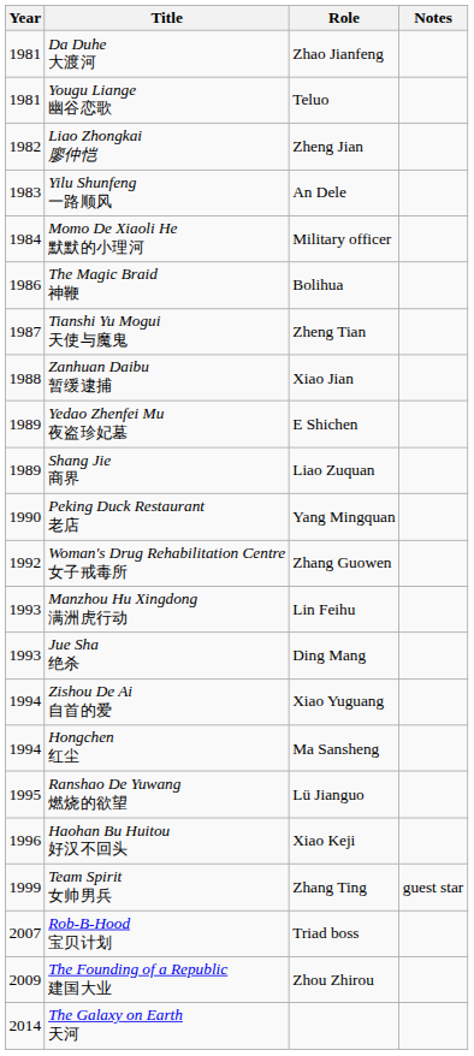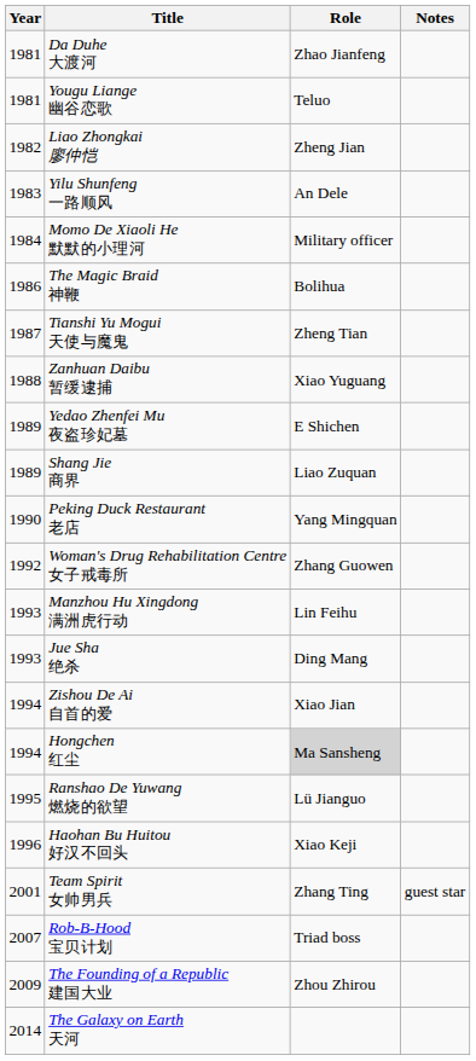 <table class="wikitable sortable">
 <tr>
 <th>Year</th>
 <th>Title</th>
 <th>Role</th>
 <th class="unsortable">Notes</th>
 </tr>
 <tr>
 <td>1981</td>
 <td><em>Da Duhe</em><br>大渡河</td>
 <td>Zhao Jianfeng</td>
 <td></td>
 </tr>
 <tr>
 <td>1981</td>
 <td><em>Yougu Liange</em><br>幽谷恋歌</td>
 <td>Teluo</td>
 <td></td>
 </tr>
 <tr>
 <td>1982</td>
 <td><em>Liao Zhongkai<br>廖仲恺</em></td>
 <td>Zheng Jian</td>
 <td></td>
 </tr>
 <tr>
 <td>1983</td>
 <td><em>Yilu Shunfeng</em><br>一路顺风</td>
 <td>An Dele</td>
 <td></td>
 </tr>
 <tr>
 <td>1984</td>
 <td><em>Momo De Xiaoli He</em><br>默默的小理河</td>
 <td>Military officer</td>
 <td></td>
 </tr>
 <tr>
 <td>1986</td>
 <td><em>The Magic Braid</em><br>神鞭</td>
 <td>Bolihua</td>
 <td></td>
 </tr>
 <tr>
 <td>1987</td>
 <td><em>Tianshi Yu Mogui</em><br>天使与魔鬼</td>
 <td>Zheng Tian</td>
 <td></td>
 </tr>
 <tr>
 <td>1988</td>
 <td><em>Zanhuan Daibu</em><br>暂缓逮捕</td>
-<td>Xiao Jian</td>
+<td>Xiao Yuguang</td>
 <td></td>
 </tr>
 <tr>
 <td>1989</td>
 <td><em>Yedao Zhenfei Mu</em><br>夜盗珍妃墓</td>
 <td>E Shichen</td>
 <td></td>
 </tr>
 <tr>
 <td>1989</td>
 <td><em>Shang Jie</em><br>商界</td>
 <td>Liao Zuquan</td>
 <td></td>
 </tr>
 <tr>
 <td>1990</td>
 <td><em>Peking Duck Restaurant</em><br>老店</td>
 <td>Yang Mingquan</td>
 <td></td>
 </tr>
 <tr>
 <td>1992</td>
 <td><em>Woman's Drug Rehabilitation Centre</em><br>女子戒毒所</td>
 <td>Zhang Guowen</td>
 <td></td>
 </tr>
 <tr>
 <td>1993</td>
 <td><em>Manzhou Hu Xingdong</em><br>满洲虎行动</td>
 <td>Lin Feihu</td>
 <td></td>
 </tr>
 <tr>
 <td>1993</td>
 <td><em>Jue Sha</em><br>绝杀</td>
 <td>Ding Mang</td>
 <td></td>
 </tr>
 <tr>
 <td>1994</td>
 <td><em>Zishou De Ai</em><br>自首的爱</td>
-<td>Xiao Yuguang</td>
+<td>Xiao Jian</td>
 <td></td>
 </tr>
 <tr>
 <td>1994</td>
 <td><em>Hongchen</em><br>红尘</td>
-<td>Ma Sansheng</td>
+<td style="background: lightgrey;">Ma Sansheng</td>
 <td></td>
 </tr>
 <tr>
 <td>1995</td>
 <td><em>Ranshao De Yuwang</em><br>燃烧的欲望</td>
 <td>Lü Jianguo</td>
 <td></td>
 </tr>
 <tr>
 <td>1996</td>
 <td><em>Haohan Bu Huitou</em><br>好汉不回头</td>
 <td>Xiao Keji</td>
 <td></td>
 </tr>
 <tr>
-<td>1999</td>
+<td>2001</td>
 <td><em>Team Spirit</em><br>女帅男兵</td>
 <td>Zhang Ting</td>
 <td>guest star</td>
 </tr>
 <tr>
 <td>2007</td>
 <td><em><a href='#'>Rob-B-Hood</a></em><br>宝贝计划</td>
 <td>Triad boss</td>
 <td></td>
 </tr>
 <tr>
 <td>2009</td>
 <td><em><a href='#'>The Founding of a Republic</a></em><br>建国大业</td>
 <td>Zhou Zhirou</td>
 <td></td>
 </tr>
 <tr>
 <td>2014</td>
 <td><em><a href='#'>The Galaxy on Earth</a></em><br>天河</td>
 <td></td>
 <td></td>
 </tr>
 </table>
